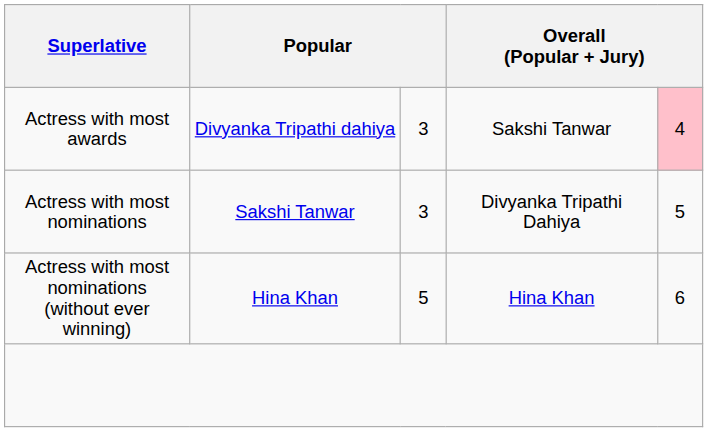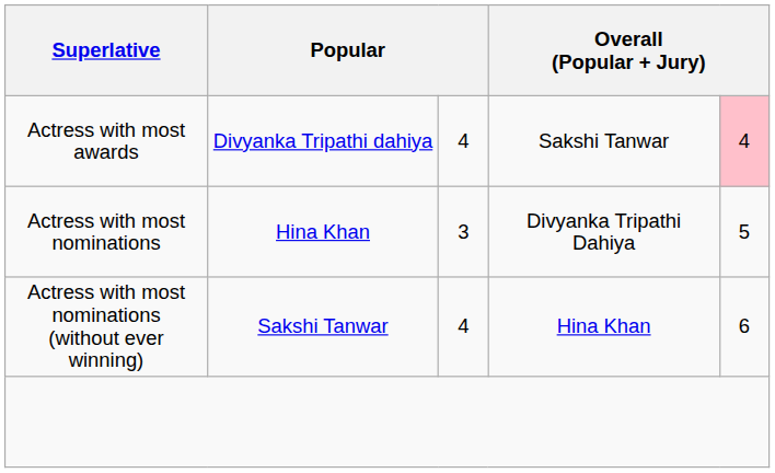 <table class="wikitable" style="text-align: center">
 <tr style="height:4.5em;">
 <th style="width:350px;"><a href='#'>Superlative</a></th>
 <th colspan="2" style="width:600px;">Popular</th>
 <th colspan="2" style="width:600px;">Overall<br>(Popular + Jury)</th>
 </tr>
 <tr style="height:4.5em;">
 <td style="width:350px;">Actress with most awards</td>
 <td style="width:500px;"><a href='#'>Divyanka Tripathi dahiya</a></td>
-<td style="width:100px;">3</td>
+<td style="width:100px;">4</td>
 <td style="width:500px;">Sakshi Tanwar</td>
 <td style="background: pink; width:100px;">4</td>
 </tr>
 <tr style="height:4.5em;">
 <td>Actress with most nominations</td>
-<td style="width:500px;"><a href='#'>Sakshi Tanwar</a></td>
+<td style="width:500px;"><a href='#'>Hina Khan</a></td>
 <td style="width:100px;">3</td>
 <td style="width:500px;">Divyanka Tripathi Dahiya</td>
 <td style="width:100px;">5</td>
 </tr>
 <tr style="height:4.5em;">
 <td>Actress with most nominations<br>(without ever winning)</td>
-<td style="width:500px;"><a href='#'>Hina Khan</a></td>
-<td style="width:100px;">5</td>
+<td style="width:500px;"><a href='#'>Sakshi Tanwar</a></td>
+<td style="width:100px;">4</td>
 <td style="width:500px;"><a href='#'>Hina Khan</a></td>
 <td style="width:100px;">6</td>
 </tr>
 <tr style="height:4.5em;">
 </tr>
 </table>
